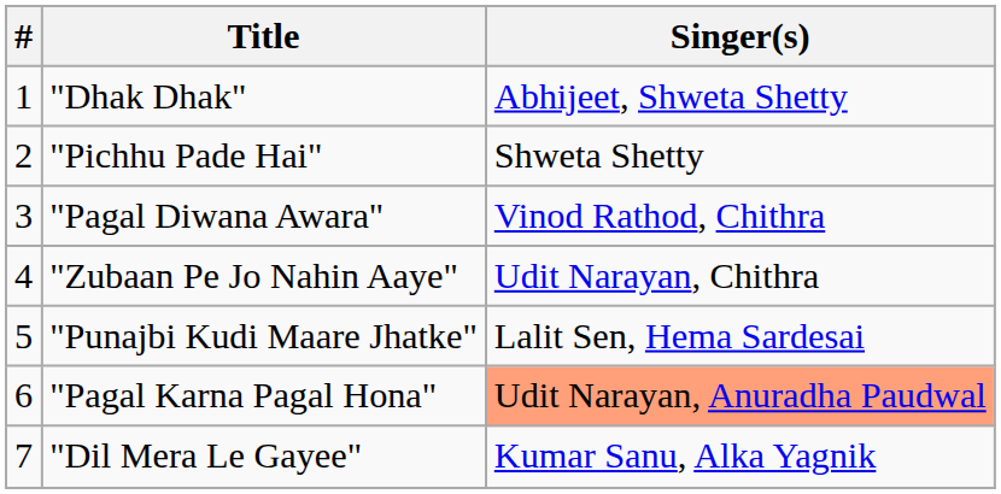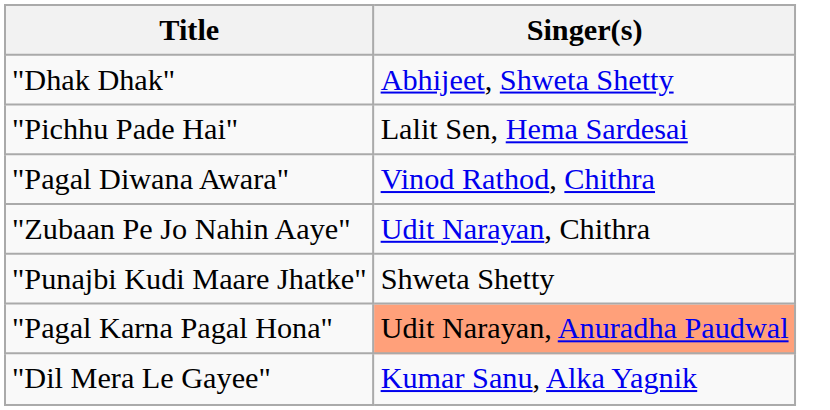 <table class="wikitable" style="font-size:95%;">
 <tr>
-<th scope="col">#</th>
 <th scope="col">Title</th>
 <th scope="col">Singer(s)</th>
 </tr>
 <tr>
-<td>1</td>
 <td>"Dhak Dhak"</td>
 <td><a href='#'>Abhijeet</a>, <a href='#'>Shweta Shetty</a></td>
 </tr>
 <tr>
-<td>2</td>
 <td>"Pichhu Pade Hai"</td>
-<td>Shweta Shetty</td>
+<td>Lalit Sen, <a href='#'>Hema Sardesai</a></td>
 </tr>
 <tr>
-<td>3</td>
 <td>"Pagal Diwana Awara"</td>
 <td><a href='#'>Vinod Rathod</a>, <a href='#'>Chithra</a></td>
 </tr>
 <tr>
-<td>4</td>
 <td>"Zubaan Pe Jo Nahin Aaye"</td>
 <td><a href='#'>Udit Narayan</a>, Chithra</td>
 </tr>
 <tr>
-<td>5</td>
 <td>"Punajbi Kudi Maare Jhatke"</td>
-<td>Lalit Sen, <a href='#'>Hema Sardesai</a></td>
+<td>Shweta Shetty</td>
 </tr>
 <tr>
-<td>6</td>
 <td>"Pagal Karna Pagal Hona"</td>
 <td style="background: lightsalmon;">Udit Narayan, <a href='#'>Anuradha Paudwal</a></td>
 </tr>
 <tr>
-<td>7</td>
 <td>"Dil Mera Le Gayee"</td>
 <td><a href='#'>Kumar Sanu</a>, <a href='#'>Alka Yagnik</a></td>
 </tr>
 </table>
